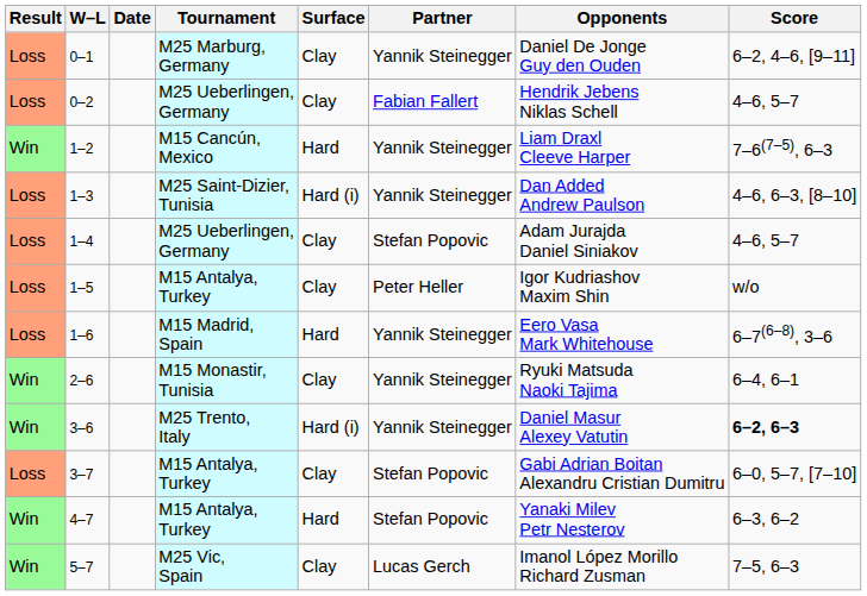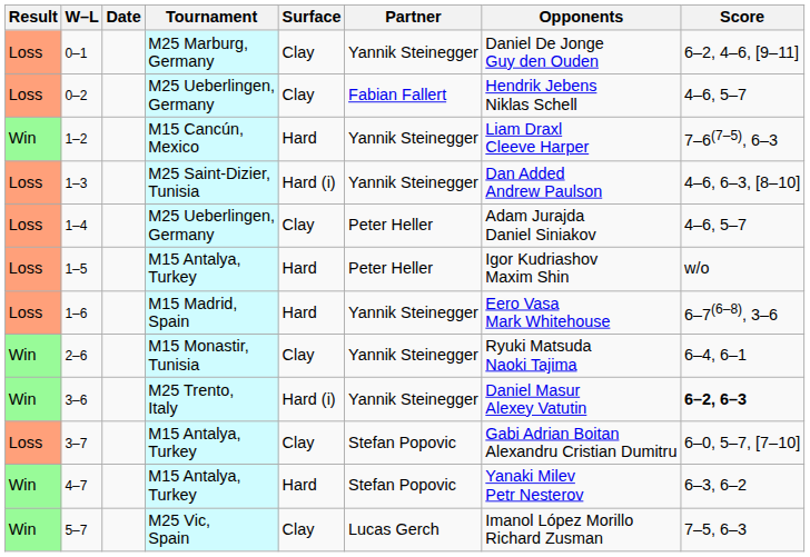 <table class="wikitable sortable nowrap">
 <tr>
 <th>Result</th>
 <th class="unsortable">W–L</th>
 <th>Date</th>
 <th>Tournament</th>
 <th>Surface</th>
 <th>Partner</th>
 <th>Opponents</th>
 <th class="unsortable">Score</th>
 </tr>
 <tr>
 <td bgcolor="ffa07a">Loss</td>
 <td><small>0–1</small></td>
 <td></td>
 <td style=background:#cffcff;>M25 Marburg, <br> Germany</td>
 <td>Clay</td>
 <td> Yannik Steinegger</td>
 <td> Daniel De Jonge<br> <a href='#'>Guy den Ouden</a></td>
 <td>6–2, 4–6, [9–11]</td>
 </tr>
 <tr>
 <td bgcolor="ffa07a">Loss</td>
 <td><small>0–2</small></td>
 <td></td>
 <td style=background:#cffcff;>M25 Ueberlingen, <br> Germany</td>
 <td>Clay</td>
 <td> <a href='#'>Fabian Fallert</a></td>
 <td> <a href='#'>Hendrik Jebens</a><br> Niklas Schell</td>
 <td>4–6, 5–7</td>
 </tr>
 <tr>
 <td bgcolor="98fb98">Win</td>
 <td><small>1–2</small></td>
 <td></td>
 <td style=background:#cffcff;>M15 Cancún, <br> Mexico</td>
 <td>Hard</td>
 <td> Yannik Steinegger</td>
 <td> <a href='#'>Liam Draxl</a><br> <a href='#'>Cleeve Harper</a></td>
 <td>7–6<sup>(7–5)</sup>, 6–3</td>
 </tr>
 <tr>
 <td bgcolor="ffa07a">Loss</td>
 <td><small>1–3</small></td>
 <td></td>
 <td style=background:#cffcff;>M25 Saint-Dizier, <br> Tunisia</td>
 <td>Hard (i)</td>
 <td> Yannik Steinegger</td>
 <td> <a href='#'>Dan Added</a><br> <a href='#'>Andrew Paulson</a></td>
 <td>4–6, 6–3, [8–10]</td>
 </tr>
 <tr>
 <td bgcolor="ffa07a">Loss</td>
 <td><small>1–4</small></td>
 <td></td>
 <td style=background:#cffcff;>M25 Ueberlingen, <br> Germany</td>
 <td>Clay</td>
-<td> Stefan Popovic</td>
+<td> Peter Heller</td>
 <td> Adam Jurajda<br> Daniel Siniakov</td>
 <td>4–6, 5–7</td>
 </tr>
 <tr>
 <td bgcolor="ffa07a">Loss</td>
 <td><small>1–5</small></td>
 <td></td>
 <td style=background:#cffcff;>M15 Antalya, <br> Turkey</td>
-<td>Clay</td>
+<td>Hard</td>
 <td> Peter Heller</td>
 <td> Igor Kudriashov<br> Maxim Shin</td>
 <td>w/o</td>
 </tr>
 <tr>
 <td bgcolor="ffa07a">Loss</td>
 <td><small>1–6</small></td>
 <td></td>
 <td style=background:#cffcff;>M15 Madrid, <br> Spain</td>
 <td>Hard</td>
 <td> Yannik Steinegger</td>
 <td> <a href='#'>Eero Vasa</a><br> <a href='#'>Mark Whitehouse</a></td>
 <td>6–7<sup>(6–8)</sup>, 3–6</td>
 </tr>
 <tr>
 <td bgcolor="98fb98">Win</td>
 <td><small>2–6</small></td>
 <td></td>
 <td style=background:#cffcff;>M15 Monastir, <br> Tunisia</td>
 <td>Clay</td>
 <td> Yannik Steinegger</td>
 <td> Ryuki Matsuda<br> <a href='#'>Naoki Tajima</a></td>
 <td>6–4, 6–1</td>
 </tr>
 <tr>
 <td bgcolor="98fb98">Win</td>
 <td><small>3–6</small></td>
 <td></td>
 <td style=background:#cffcff;>M25 Trento, <br> Italy</td>
 <td>Hard (i)</td>
 <td> Yannik Steinegger</td>
 <td> <a href='#'>Daniel Masur</a><br> <a href='#'>Alexey Vatutin</a></td>
 <td><strong>6–2, 6–3</strong></td>
 </tr>
 <tr>
 <td bgcolor="ffa07a">Loss</td>
 <td><small>3–7</small></td>
 <td></td>
 <td style=background:#cffcff;>M15 Antalya, <br> Turkey</td>
 <td>Clay</td>
 <td> Stefan Popovic</td>
 <td> <a href='#'>Gabi Adrian Boitan</a><br> Alexandru Cristian Dumitru</td>
 <td>6–0, 5–7, [7–10]</td>
 </tr>
 <tr>
 <td bgcolor="98fb98">Win</td>
 <td><small>4–7</small></td>
 <td></td>
 <td style=background:#cffcff;>M15 Antalya, <br> Turkey</td>
 <td>Hard</td>
 <td> Stefan Popovic</td>
 <td> <a href='#'>Yanaki Milev</a><br> <a href='#'>Petr Nesterov</a></td>
 <td>6–3, 6–2</td>
 </tr>
 <tr>
 <td bgcolor="98fb98">Win</td>
 <td><small>5–7</small></td>
 <td></td>
 <td style=background:#cffcff;>M25 Vic, <br> Spain</td>
 <td>Clay</td>
 <td> Lucas Gerch</td>
 <td> Imanol López Morillo<br> Richard Zusman</td>
 <td>7–5, 6–3</td>
 </tr>
 </table>
